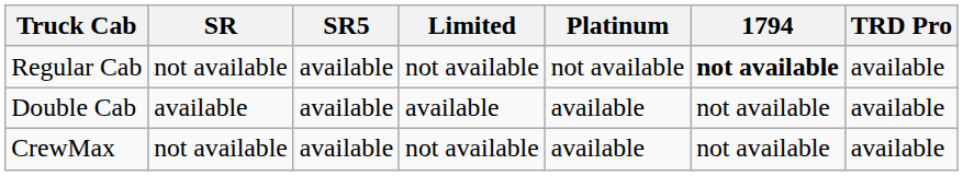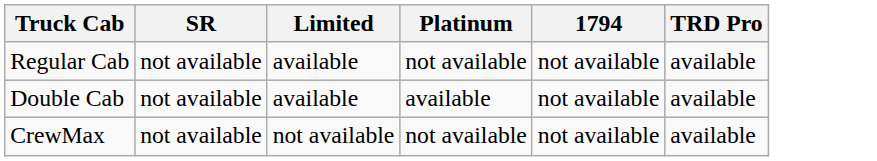 <table class="wikitable">
 <tr>
 <th>Truck Cab</th>
 <th>SR</th>
-<th>SR5</th>
 <th>Limited</th>
 <th>Platinum</th>
 <th>1794</th>
 <th>TRD Pro</th>
 </tr>
 <tr>
 <td>Regular Cab</td>
 <td>not available</td>
 <td>available</td>
 <td>not available</td>
 <td>not available</td>
-<td><strong>not available</strong></td>
 <td>available</td>
 </tr>
 <tr>
 <td>Double Cab</td>
-<td>available</td>
-<td>available</td>
+<td>not available</td>
 <td>available</td>
 <td>available</td>
 <td>not available</td>
 <td>available</td>
 </tr>
 <tr>
 <td>CrewMax</td>
 <td>not available</td>
-<td>available</td>
 <td>not available</td>
-<td>available</td>
+<td>not available</td>
 <td>not available</td>
 <td>available</td>
 </tr>
 </table>
